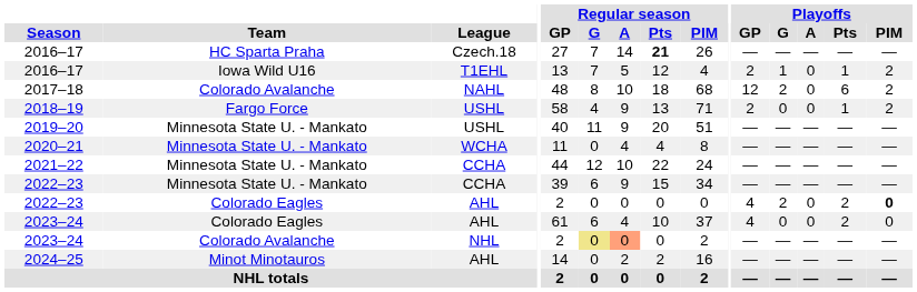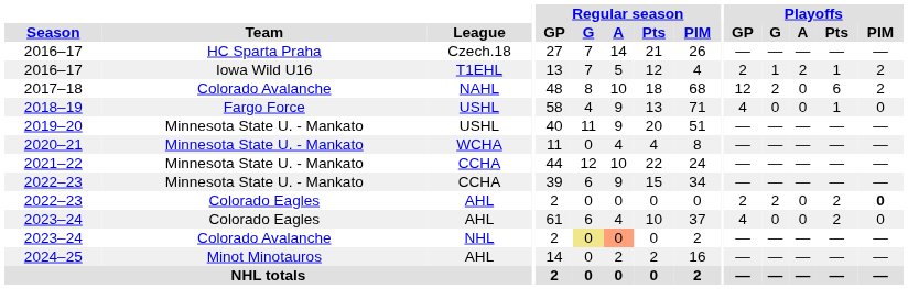 <table border="0" cellpadding="1" cellspacing="0" style="text-align:center; width:60em">
 <tr bgcolor="#e0e0e0">
 <th colspan="3" bgcolor="#ffffff"></th>
 <th rowspan="92" bgcolor="#ffffff"></th>
 <th colspan="5"><a href='#'>Regular season</a></th>
 <th rowspan="92" bgcolor="#ffffff"></th>
 <th colspan="5"><a href='#'>Playoffs</a></th>
 </tr>
 <tr bgcolor="#e0e0e0">
 <th><a href='#'>Season</a></th>
 <th>Team</th>
 <th>League</th>
 <th>GP</th>
 <th><a href='#'>G</a></th>
 <th><a href='#'>A</a></th>
 <th><a href='#'>Pts</a></th>
 <th><a href='#'>PIM</a></th>
 <th>GP</th>
 <th>G</th>
 <th>A</th>
 <th>Pts</th>
 <th>PIM</th>
 </tr>
 <tr>
 <td>2016–17</td>
 <td><a href='#'>HC Sparta Praha</a></td>
 <td>Czech.18</td>
 <td>27</td>
 <td>7</td>
 <td>14</td>
-<td><strong>21</strong></td>
+<td>21</td>
 <td>26</td>
 <td>—</td>
 <td>—</td>
 <td>—</td>
 <td>—</td>
 <td>—</td>
 </tr>
 <tr bgcolor="#f0f0f0">
 <td>2016–17</td>
 <td>Iowa Wild U16</td>
 <td><a href='#'>T1EHL</a></td>
 <td>13</td>
 <td>7</td>
 <td>5</td>
 <td>12</td>
 <td>4</td>
 <td>2</td>
 <td>1</td>
-<td>0</td>
+<td>2</td>
 <td>1</td>
 <td>2</td>
 </tr>
 <tr>
 <td>2017–18</td>
 <td><a href='#'>Colorado Avalanche</a></td>
 <td><a href='#'>NAHL</a></td>
 <td>48</td>
 <td>8</td>
 <td>10</td>
 <td>18</td>
 <td>68</td>
 <td>12</td>
 <td>2</td>
 <td>0</td>
 <td>6</td>
 <td>2</td>
 </tr>
 <tr bgcolor="#f0f0f0">
 <td><a href='#'>2018–19</a></td>
 <td><a href='#'>Fargo Force</a></td>
 <td><a href='#'>USHL</a></td>
 <td>58</td>
 <td>4</td>
 <td>9</td>
 <td>13</td>
 <td>71</td>
-<td>2</td>
+<td>4</td>
 <td>0</td>
 <td>0</td>
 <td>1</td>
-<td>2</td>
+<td>0</td>
 </tr>
 <tr>
 <td><a href='#'>2019–20</a></td>
 <td>Minnesota State U. - Mankato</td>
 <td>USHL</td>
 <td>40</td>
 <td>11</td>
 <td>9</td>
 <td>20</td>
 <td>51</td>
 <td>—</td>
 <td>—</td>
 <td>—</td>
 <td>—</td>
 <td>—</td>
 </tr>
 <tr bgcolor="#f0f0f0">
 <td><a href='#'>2020–21</a></td>
 <td><a href='#'>Minnesota State U. - Mankato</a></td>
 <td><a href='#'>WCHA</a></td>
 <td>11</td>
 <td>0</td>
 <td>4</td>
 <td>4</td>
 <td>8</td>
 <td>—</td>
 <td>—</td>
 <td>—</td>
 <td>—</td>
 <td>—</td>
 </tr>
 <tr>
 <td><a href='#'>2021–22</a></td>
 <td>Minnesota State U. - Mankato</td>
 <td><a href='#'>CCHA</a></td>
 <td>44</td>
 <td>12</td>
 <td>10</td>
 <td>22</td>
 <td>24</td>
 <td>—</td>
 <td>—</td>
 <td>—</td>
 <td>—</td>
 <td>—</td>
 </tr>
 <tr bgcolor="#f0f0f0">
 <td><a href='#'>2022–23</a></td>
 <td>Minnesota State U. - Mankato</td>
 <td>CCHA</td>
 <td>39</td>
 <td>6</td>
 <td>9</td>
 <td>15</td>
 <td>34</td>
 <td>—</td>
 <td>—</td>
 <td>—</td>
 <td>—</td>
 <td>—</td>
 </tr>
 <tr>
 <td><a href='#'>2022–23</a></td>
 <td><a href='#'>Colorado Eagles</a></td>
 <td><a href='#'>AHL</a></td>
 <td>2</td>
 <td>0</td>
 <td>0</td>
 <td>0</td>
 <td>0</td>
-<td>4</td>
+<td>2</td>
 <td>2</td>
 <td>0</td>
 <td>2</td>
 <td><strong>0</strong></td>
 </tr>
 <tr bgcolor="f0f0f0">
 <td><a href='#'>2023–24</a></td>
 <td>Colorado Eagles</td>
 <td>AHL</td>
 <td>61</td>
 <td>6</td>
 <td>4</td>
 <td>10</td>
 <td>37</td>
 <td>4</td>
 <td>0</td>
 <td>0</td>
 <td>2</td>
 <td>0</td>
 </tr>
 <tr>
 <td><a href='#'>2023–24</a></td>
 <td><a href='#'>Colorado Avalanche</a></td>
 <td><a href='#'>NHL</a></td>
 <td>2</td>
 <td style="background: khaki;">0</td>
 <td style="background: lightsalmon;">0</td>
 <td>0</td>
 <td>2</td>
 <td>—</td>
 <td>—</td>
 <td>—</td>
 <td>—</td>
 <td>—</td>
 </tr>
 <tr bgcolor="f0f0f0">
 <td><a href='#'>2024–25</a></td>
 <td><a href='#'>Minot Minotauros</a></td>
 <td>AHL</td>
 <td>14</td>
 <td>0</td>
 <td>2</td>
 <td>2</td>
 <td>16</td>
 <td>—</td>
 <td>—</td>
 <td>—</td>
 <td>—</td>
 <td>—</td>
 </tr>
 <tr bgcolor="#e0e0e0">
 <th colspan="3">NHL totals</th>
 <th>2</th>
 <th>0</th>
 <th>0</th>
 <th>0</th>
 <th>2</th>
 <th>—</th>
 <th>—</th>
 <th>—</th>
 <th>—</th>
 <th>—</th>
 </tr>
 </table>
